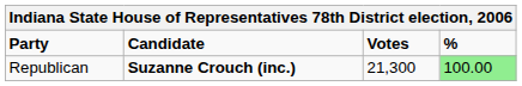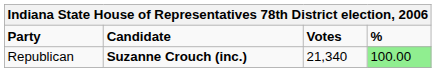 <table class="wikitable">
 <tr>
 <th colspan="4">Indiana State House of Representatives 78th District election, 2006</th>
 </tr>
 <tr>
 <td><strong>Party</strong></td>
 <td><strong>Candidate</strong></td>
 <td><strong>Votes</strong></td>
 <td><strong>%</strong></td>
 </tr>
 <tr>
 <td>Republican</td>
 <td><strong>Suzanne Crouch (inc.)</strong></td>
-<td>21,300</td>
+<td>21,340</td>
 <td style="background: lightgreen;">100.00</td>
 </tr>
 </table>
